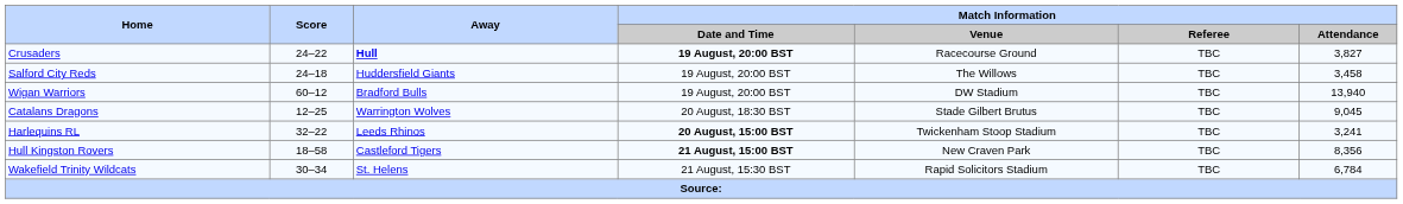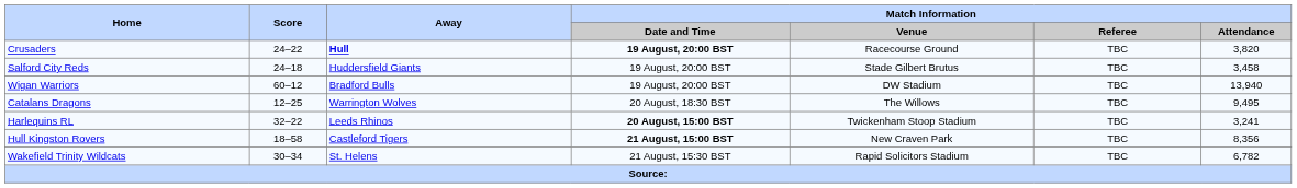 <table border="1" cellpadding="3" cellspacing="0" style="border-collapse:collapse; font-size:80%; text-align:center; width:100%;">
 <tr style="background:#c1d8ff;">
 <th rowspan="2" style="width:19%;">Home</th>
 <th rowspan="2" style="width:6%;">Score</th>
 <th rowspan="2" style="width:19%;">Away</th>
 <th colspan=6>Match Information</th>
 </tr>
 <tr style="background:#ccc;">
 <th width=17%>Date and Time</th>
 <th width=19%>Venue</th>
 <th width=13%>Referee</th>
 <th width=7%>Attendance</th>
 </tr>
 <tr style="background:#f5faff;">
 <td align=left> <a href='#'>Crusaders</a></td>
 <td>24–22</td>
 <td align=left><strong> <a href='#'>Hull</a></strong></td>
 <td><strong>19 August, 20:00 BST</strong></td>
 <td>Racecourse Ground</td>
 <td>TBC</td>
-<td>3,827</td>
+<td>3,820</td>
 </tr>
 <tr style="background:#f5faff;">
 <td align=left> <a href='#'>Salford City Reds</a></td>
 <td>24–18</td>
 <td align=left> <a href='#'>Huddersfield Giants</a></td>
 <td>19 August, 20:00 BST</td>
-<td>The Willows</td>
+<td>Stade Gilbert Brutus</td>
 <td>TBC</td>
 <td>3,458</td>
 </tr>
 <tr style="background:#f5faff;">
 <td align=left> <a href='#'>Wigan Warriors</a></td>
 <td>60–12</td>
 <td align=left> <a href='#'>Bradford Bulls</a></td>
 <td>19 August, 20:00 BST</td>
 <td>DW Stadium</td>
 <td>TBC</td>
 <td>13,940</td>
 </tr>
 <tr style="background:#f5faff;">
 <td align=left> <a href='#'>Catalans Dragons</a></td>
 <td>12–25</td>
 <td align=left> <a href='#'>Warrington Wolves</a></td>
 <td>20 August, 18:30 BST</td>
-<td>Stade Gilbert Brutus</td>
+<td>The Willows</td>
 <td>TBC</td>
-<td>9,045</td>
+<td>9,495</td>
 </tr>
 <tr style="background:#f5faff;">
 <td align=left> <a href='#'>Harlequins RL</a></td>
 <td>32–22</td>
 <td align=left> <a href='#'>Leeds Rhinos</a></td>
 <td><strong>20 August, 15:00 BST</strong></td>
 <td>Twickenham Stoop Stadium</td>
 <td>TBC</td>
 <td>3,241</td>
 </tr>
 <tr style="background:#f5faff;">
 <td align=left> <a href='#'>Hull Kingston Rovers</a></td>
 <td>18–58</td>
 <td align=left> <a href='#'>Castleford Tigers</a></td>
 <td><strong>21 August, 15:00 BST</strong></td>
 <td>New Craven Park</td>
 <td>TBC</td>
 <td>8,356</td>
 </tr>
 <tr style="background:#f5faff;">
 <td align=left> <a href='#'>Wakefield Trinity Wildcats</a></td>
 <td>30–34</td>
 <td align=left> <a href='#'>St. Helens</a></td>
 <td>21 August, 15:30 BST</td>
 <td>Rapid Solicitors Stadium</td>
 <td>TBC</td>
-<td>6,784</td>
+<td>6,782</td>
 </tr>
 <tr style="background:#c1d8ff;">
 <th colspan=12>Source:</th>
 </tr>
 </table>
